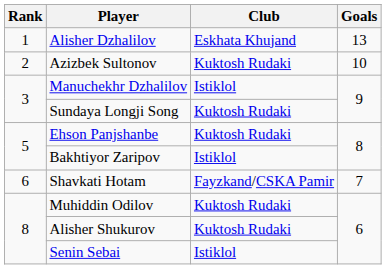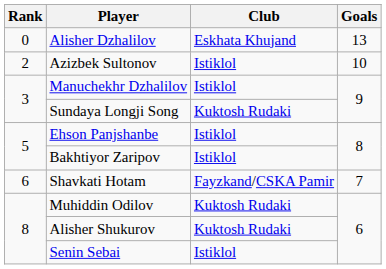 <table class="wikitable" style="text-align:center">
 <tr>
 <th>Rank</th>
 <th>Player</th>
 <th>Club</th>
 <th>Goals</th>
 </tr>
 <tr>
-<td rowspan="1">1</td>
+<td rowspan="1">0</td>
 <td align="left"> <a href='#'>Alisher Dzhalilov</a></td>
 <td align="left"><a href='#'>Eskhata Khujand</a></td>
 <td rowspan="1">13</td>
 </tr>
 <tr>
 <td rowspan="1">2</td>
 <td align="left"> Azizbek Sultonov</td>
-<td align="left"><a href='#'>Kuktosh Rudaki</a></td>
+<td align="left"><a href='#'>Istiklol</a></td>
 <td rowspan="1">10</td>
 </tr>
 <tr>
 <td rowspan="2">3</td>
 <td align="left"> <a href='#'>Manuchekhr Dzhalilov</a></td>
 <td align="left"><a href='#'>Istiklol</a></td>
 <td rowspan="2">9</td>
 </tr>
 <tr>
 <td align="left"> Sundaya Longji Song</td>
 <td align="left"><a href='#'>Kuktosh Rudaki</a></td>
 </tr>
 <tr>
 <td rowspan="2">5</td>
 <td align="left"> <a href='#'>Ehson Panjshanbe</a></td>
-<td align="left"><a href='#'>Kuktosh Rudaki</a></td>
+<td align="left"><a href='#'>Istiklol</a></td>
 <td rowspan="2">8</td>
 </tr>
 <tr>
 <td align="left"> Bakhtiyor Zaripov</td>
 <td align="left"><a href='#'>Istiklol</a></td>
 </tr>
 <tr>
 <td rowspan="1">6</td>
 <td align="left"> Shavkati Hotam</td>
 <td align="left"><a href='#'>Fayzkand</a>/<a href='#'>CSKA Pamir</a></td>
 <td rowspan="1">7</td>
 </tr>
 <tr>
 <td rowspan="3">8</td>
 <td align="left"> Muhiddin Odilov</td>
 <td align="left"><a href='#'>Kuktosh Rudaki</a></td>
 <td rowspan="3">6</td>
 </tr>
 <tr>
 <td align="left"> Alisher Shukurov</td>
 <td align="left"><a href='#'>Kuktosh Rudaki</a></td>
 </tr>
 <tr>
 <td align="left"> <a href='#'>Senin Sebai</a></td>
 <td align="left"><a href='#'>Istiklol</a></td>
 </tr>
 </table>
